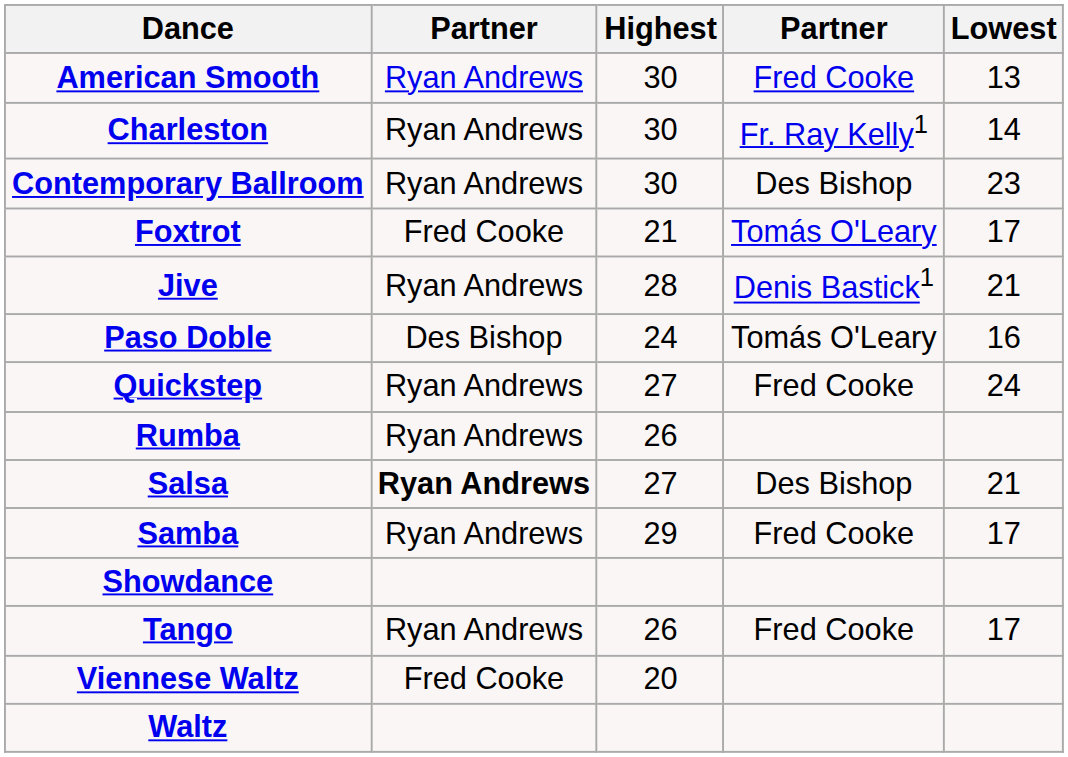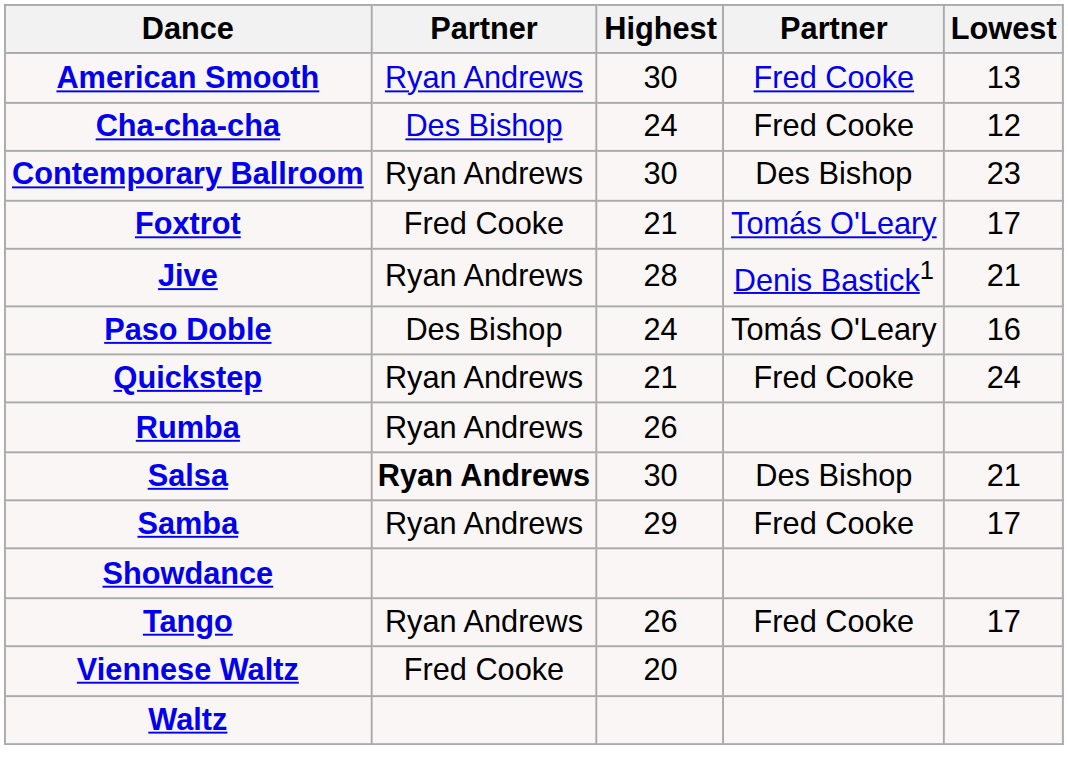 <table class="wikitable sortable collapsed">
 <tr style="text-align:Center; background:cc;">
 <th>Dance</th>
 <th>Partner</th>
 <th>Highest</th>
 <th>Partner</th>
 <th>Lowest</th>
 </tr>
 <tr style="text-align: center; background:#faf6f6">
 <td><strong><a href='#'>American Smooth</a></strong></td>
 <td><a href='#'>Ryan Andrews</a></td>
 <td>30</td>
 <td><a href='#'>Fred Cooke</a></td>
 <td>13</td>
 </tr>
 <tr style="text-align: center; background:#faf6f6">
-<td><strong><a href='#'>Charleston</a></strong></td>
-<td>Ryan Andrews</td>
-<td>30</td>
-<td><a href='#'>Fr. Ray Kelly</a><sup>1</sup></td>
-<td>14</td>
+<td><strong><a href='#'>Cha-cha-cha</a></strong></td>
+<td><a href='#'>Des Bishop</a></td>
+<td>24</td>
+<td>Fred Cooke</td>
+<td>12</td>
 </tr>
 <tr style="text-align: center; background:#faf6f6">
 <td><strong><a href='#'>Contemporary Ballroom</a></strong></td>
 <td>Ryan Andrews</td>
 <td>30</td>
 <td>Des Bishop</td>
 <td>23</td>
 </tr>
 <tr style="text-align: center; background:#faf6f6">
 <td><strong><a href='#'>Foxtrot</a></strong></td>
 <td>Fred Cooke</td>
 <td>21</td>
 <td><a href='#'>Tomás O'Leary</a></td>
 <td>17</td>
 </tr>
 <tr style="text-align: center; background:#faf6f6">
 <td><strong><a href='#'>Jive</a></strong></td>
 <td>Ryan Andrews</td>
 <td>28</td>
 <td><a href='#'>Denis Bastick</a><sup>1</sup></td>
 <td>21</td>
 </tr>
 <tr style="text-align: center; background:#faf6f6">
 <td><strong><a href='#'>Paso Doble</a></strong></td>
 <td>Des Bishop</td>
 <td>24</td>
 <td>Tomás O'Leary</td>
 <td>16</td>
 </tr>
 <tr style="text-align: center; background:#faf6f6">
 <td><strong><a href='#'>Quickstep</a></strong></td>
 <td>Ryan Andrews</td>
-<td>27</td>
+<td>21</td>
 <td>Fred Cooke</td>
 <td>24</td>
 </tr>
 <tr style="text-align: center; background:#faf6f6">
 <td><strong><a href='#'>Rumba</a></strong></td>
 <td>Ryan Andrews</td>
 <td>26</td>
 <td></td>
 <td></td>
 </tr>
 <tr style="text-align: center; background:#faf6f6">
 <td><strong><a href='#'>Salsa</a></strong></td>
 <td><strong>Ryan Andrews</strong></td>
-<td>27</td>
+<td>30</td>
 <td>Des Bishop</td>
 <td>21</td>
 </tr>
 <tr style="text-align: center; background:#faf6f6">
 <td><strong><a href='#'>Samba</a></strong></td>
 <td>Ryan Andrews</td>
 <td>29</td>
 <td>Fred Cooke</td>
 <td>17</td>
 </tr>
 <tr style="text-align: center; background:#faf6f6">
 <td><strong><a href='#'>Showdance</a></strong></td>
 <td></td>
 <td></td>
 <td></td>
 <td></td>
 </tr>
 <tr style="text-align: center; background:#faf6f6">
 <td><strong><a href='#'>Tango</a></strong></td>
 <td>Ryan Andrews</td>
 <td>26</td>
 <td>Fred Cooke</td>
 <td>17</td>
 </tr>
 <tr style="text-align: center; background:#faf6f6">
 <td><strong><a href='#'>Viennese Waltz</a></strong></td>
 <td>Fred Cooke</td>
 <td>20</td>
 <td></td>
 <td></td>
 </tr>
 <tr style="text-align: center; background:#faf6f6">
 <td><strong><a href='#'>Waltz</a></strong></td>
 <td></td>
 <td></td>
 <td></td>
 <td></td>
 </tr>
 </table>
